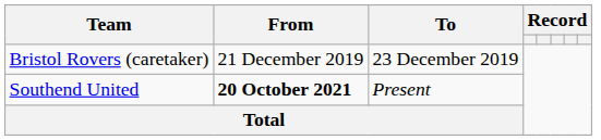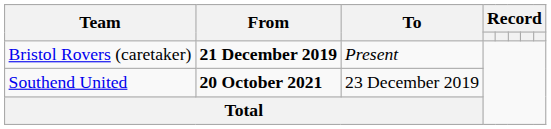 <table class=wikitable style=text-align:center>
 <tr>
 <th rowspan=2>Team</th>
 <th rowspan=2>From</th>
 <th rowspan=2>To</th>
 <th colspan=5>Record</th>
 </tr>
 <tr>
 <th></th>
 <th></th>
 <th></th>
 <th></th>
 <th></th>
 </tr>
 <tr>
 <td align=left><a href='#'>Bristol Rovers</a> (caretaker)</td>
-<td align=left>21 December 2019</td>
-<td align=left>23 December 2019<br></td>
+<td align=left><strong>21 December 2019</strong></td>
+<td align=left><em>Present</em><br></td>
 </tr>
 <tr>
 <td align=left><a href='#'>Southend United</a></td>
 <td align=left><strong>20 October 2021</strong></td>
-<td align=left><em>Present</em><br></td>
+<td align=left>23 December 2019<br></td>
 </tr>
 <tr>
 <th colspan="3">Total<br></th>
 </tr>
 </table>
